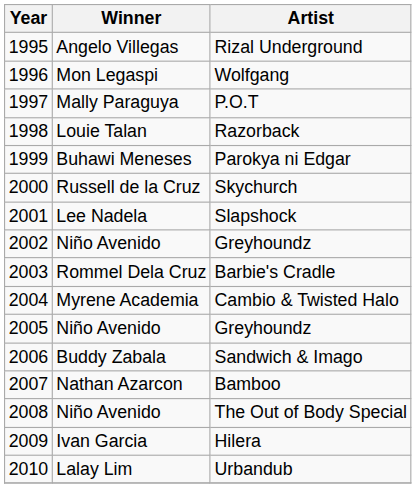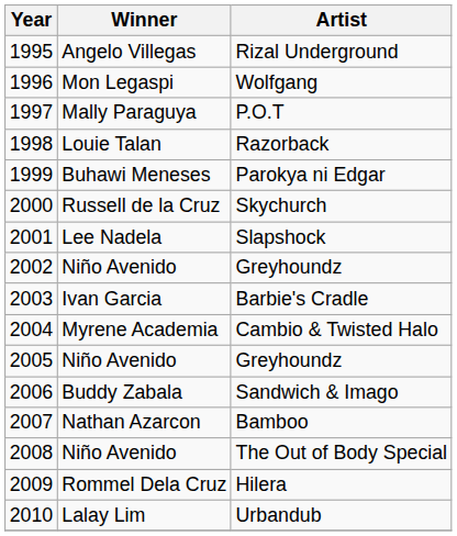 <table class="wikitable">
 <tr>
 <th>Year</th>
 <th>Winner</th>
 <th>Artist</th>
 </tr>
 <tr>
 <td>1995</td>
 <td>Angelo Villegas</td>
 <td>Rizal Underground</td>
 </tr>
 <tr>
 <td>1996</td>
 <td>Mon Legaspi</td>
 <td>Wolfgang</td>
 </tr>
 <tr>
 <td>1997</td>
 <td>Mally Paraguya</td>
 <td>P.O.T</td>
 </tr>
 <tr>
 <td>1998</td>
 <td>Louie Talan</td>
 <td>Razorback</td>
 </tr>
 <tr>
 <td>1999</td>
 <td>Buhawi Meneses</td>
 <td>Parokya ni Edgar</td>
 </tr>
 <tr>
 <td>2000</td>
 <td>Russell de la Cruz</td>
 <td>Skychurch</td>
 </tr>
 <tr>
 <td>2001</td>
 <td>Lee Nadela</td>
 <td>Slapshock</td>
 </tr>
 <tr>
 <td>2002</td>
 <td>Niño Avenido</td>
 <td>Greyhoundz</td>
 </tr>
 <tr>
 <td>2003</td>
-<td>Rommel Dela Cruz</td>
+<td>Ivan Garcia</td>
 <td>Barbie's Cradle</td>
 </tr>
 <tr>
 <td>2004</td>
 <td>Myrene Academia</td>
 <td>Cambio & Twisted Halo</td>
 </tr>
 <tr>
 <td>2005</td>
 <td>Niño Avenido</td>
 <td>Greyhoundz</td>
 </tr>
 <tr>
 <td>2006</td>
 <td>Buddy Zabala</td>
 <td>Sandwich & Imago</td>
 </tr>
 <tr>
 <td>2007</td>
 <td>Nathan Azarcon</td>
 <td>Bamboo</td>
 </tr>
 <tr>
 <td>2008</td>
 <td>Niño Avenido</td>
 <td>The Out of Body Special</td>
 </tr>
 <tr>
 <td>2009</td>
-<td>Ivan Garcia</td>
+<td>Rommel Dela Cruz</td>
 <td>Hilera</td>
 </tr>
 <tr>
 <td>2010</td>
 <td>Lalay Lim</td>
 <td>Urbandub</td>
 </tr>
 <tr>
 </tr>
 </table>
